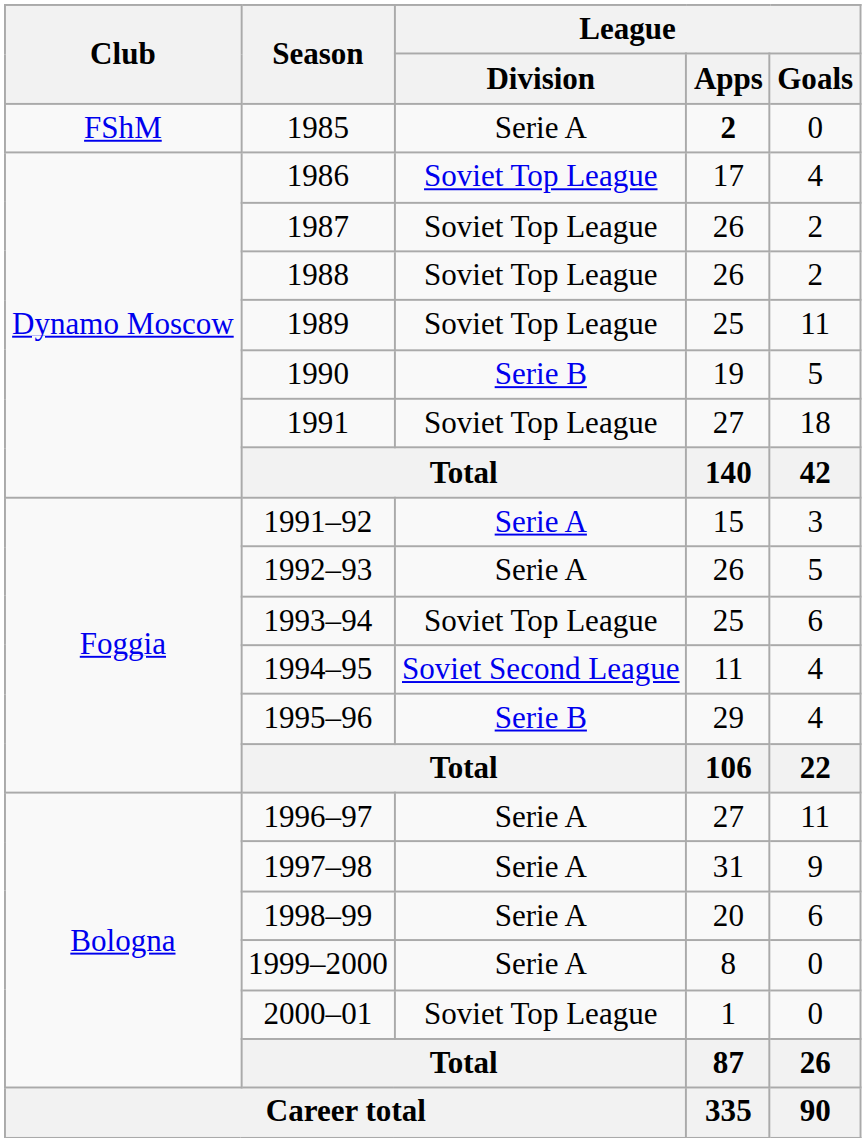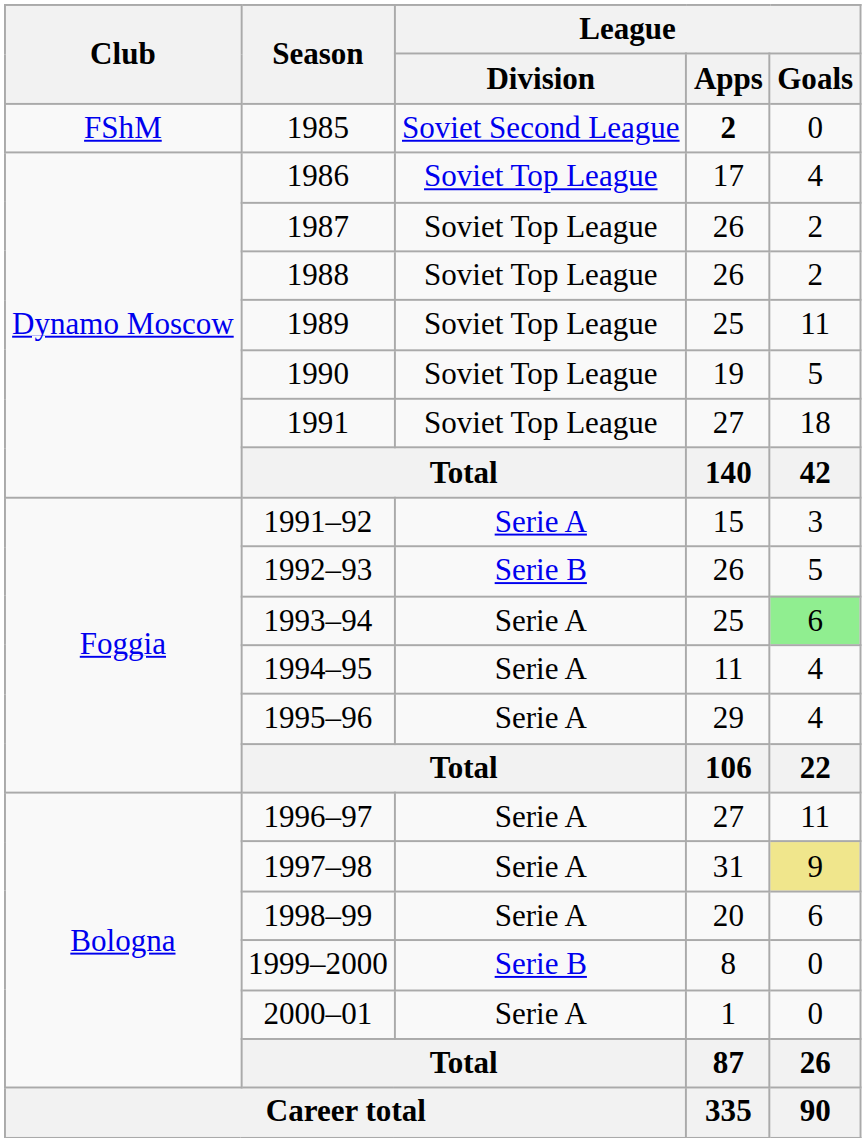 <table class="wikitable" style="text-align:center">
 <tr>
 <th rowspan="2">Club</th>
 <th rowspan="2">Season</th>
 <th colspan="3">League</th>
 </tr>
 <tr>
 <th>Division</th>
 <th>Apps</th>
 <th>Goals</th>
 </tr>
 <tr>
 <td><a href='#'>FShM</a></td>
 <td>1985</td>
-<td>Serie A</td>
+<td><a href='#'>Soviet Second League</a></td>
 <td><strong>2</strong></td>
 <td>0</td>
 </tr>
 <tr>
 <td rowspan="7"><a href='#'>Dynamo Moscow</a></td>
 <td>1986</td>
 <td><a href='#'>Soviet Top League</a></td>
 <td>17</td>
 <td>4</td>
 </tr>
 <tr>
 <td>1987</td>
 <td>Soviet Top League</td>
 <td>26</td>
 <td>2</td>
 </tr>
 <tr>
 <td>1988</td>
 <td>Soviet Top League</td>
 <td>26</td>
 <td>2</td>
 </tr>
 <tr>
 <td>1989</td>
 <td>Soviet Top League</td>
 <td>25</td>
 <td>11</td>
 </tr>
 <tr>
 <td>1990</td>
-<td><a href='#'>Serie B</a></td>
+<td>Soviet Top League</td>
 <td>19</td>
 <td>5</td>
 </tr>
 <tr>
 <td>1991</td>
 <td>Soviet Top League</td>
 <td>27</td>
 <td>18</td>
 </tr>
 <tr>
 <th colspan="2">Total</th>
 <th>140</th>
 <th>42</th>
 </tr>
 <tr>
 <td rowspan="6"><a href='#'>Foggia</a></td>
 <td>1991–92</td>
 <td><a href='#'>Serie A</a></td>
 <td>15</td>
 <td>3</td>
 </tr>
 <tr>
 <td>1992–93</td>
-<td>Serie A</td>
+<td><a href='#'>Serie B</a></td>
 <td>26</td>
 <td>5</td>
 </tr>
 <tr>
 <td>1993–94</td>
-<td>Soviet Top League</td>
+<td>Serie A</td>
 <td>25</td>
-<td>6</td>
+<td style="background: lightgreen;">6</td>
 </tr>
 <tr>
 <td>1994–95</td>
-<td><a href='#'>Soviet Second League</a></td>
+<td>Serie A</td>
 <td>11</td>
 <td>4</td>
 </tr>
 <tr>
 <td>1995–96</td>
-<td><a href='#'>Serie B</a></td>
+<td>Serie A</td>
 <td>29</td>
 <td>4</td>
 </tr>
 <tr>
 <th colspan="2">Total</th>
 <th>106</th>
 <th>22</th>
 </tr>
 <tr>
 <td rowspan="6"><a href='#'>Bologna</a></td>
 <td>1996–97</td>
 <td>Serie A</td>
 <td>27</td>
 <td>11</td>
 </tr>
 <tr>
 <td>1997–98</td>
 <td>Serie A</td>
 <td>31</td>
-<td>9</td>
+<td style="background: khaki;">9</td>
 </tr>
 <tr>
 <td>1998–99</td>
 <td>Serie A</td>
 <td>20</td>
 <td>6</td>
 </tr>
 <tr>
 <td>1999–2000</td>
-<td>Serie A</td>
+<td><a href='#'>Serie B</a></td>
 <td>8</td>
 <td>0</td>
 </tr>
 <tr>
 <td>2000–01</td>
-<td>Soviet Top League</td>
+<td>Serie A</td>
 <td>1</td>
 <td>0</td>
 </tr>
 <tr>
 <th colspan="2">Total</th>
 <th>87</th>
 <th>26</th>
 </tr>
 <tr>
 <th colspan="3">Career total</th>
 <th>335</th>
 <th>90</th>
 </tr>
 </table>
